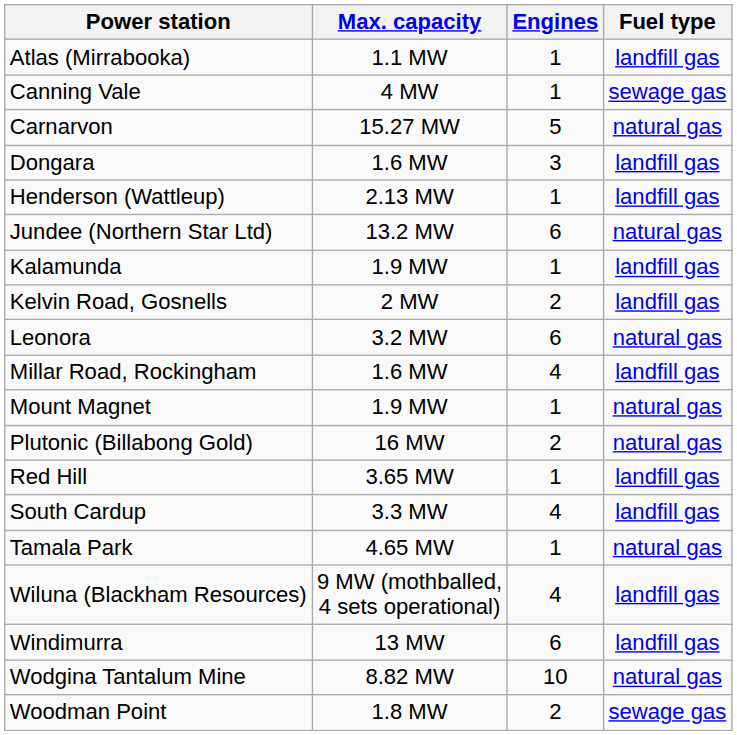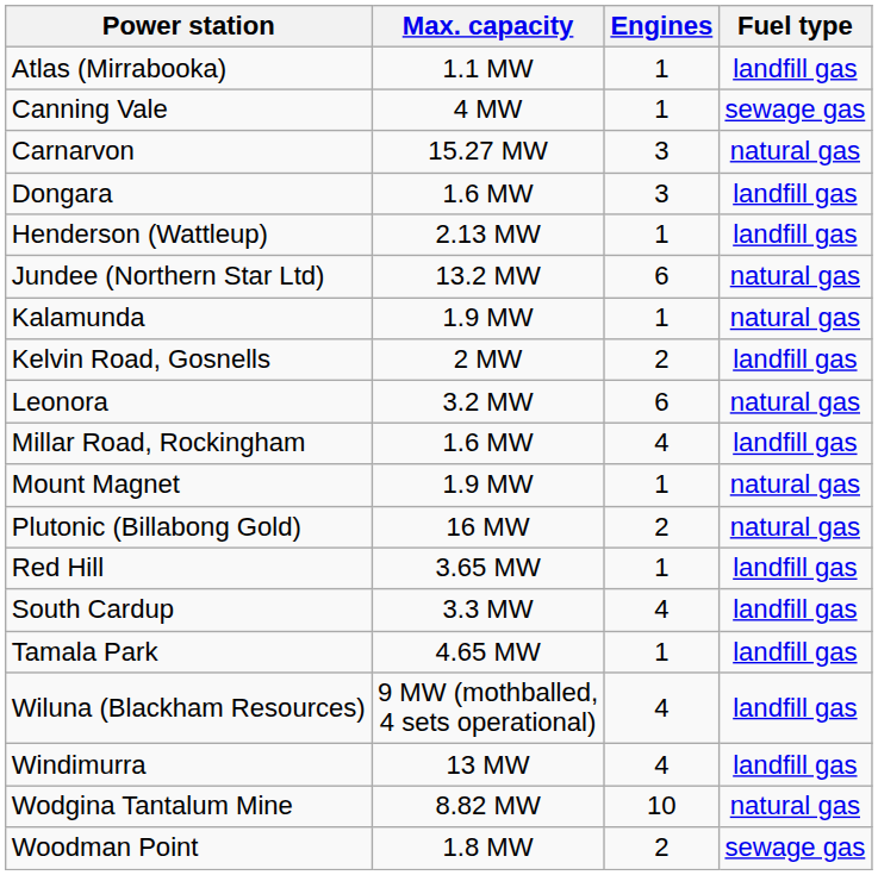 <table class="wikitable sortable" style="text-align: center">
 <tr>
 <th>Power station</th>
 <th><a href='#'>Max. capacity</a></th>
 <th><a href='#'>Engines</a></th>
 <th>Fuel type</th>
 </tr>
 <tr>
 <td align="left">Atlas (Mirrabooka)</td>
 <td>1.1 MW</td>
 <td>1</td>
 <td><a href='#'>landfill gas</a></td>
 </tr>
 <tr>
 <td align="left">Canning Vale</td>
 <td>4 MW</td>
 <td>1</td>
 <td><a href='#'>sewage gas</a></td>
 </tr>
 <tr>
 <td align="left">Carnarvon</td>
 <td>15.27 MW</td>
-<td>5</td>
+<td>3</td>
 <td><a href='#'>natural gas</a></td>
 </tr>
 <tr>
 <td align="left">Dongara</td>
 <td>1.6 MW</td>
 <td>3</td>
 <td><a href='#'>landfill gas</a></td>
 </tr>
 <tr>
 <td align="left">Henderson (Wattleup)</td>
 <td>2.13 MW</td>
 <td>1</td>
 <td><a href='#'>landfill gas</a></td>
 </tr>
 <tr>
 <td align="left">Jundee (Northern Star Ltd)</td>
 <td>13.2 MW</td>
 <td>6</td>
 <td><a href='#'>natural gas</a></td>
 </tr>
 <tr>
 <td align="left">Kalamunda</td>
 <td>1.9 MW</td>
 <td>1</td>
-<td><a href='#'>landfill gas</a></td>
+<td><a href='#'>natural gas</a></td>
 </tr>
 <tr>
 <td align="left">Kelvin Road, Gosnells</td>
 <td>2 MW</td>
 <td>2</td>
 <td><a href='#'>landfill gas</a></td>
 </tr>
 <tr>
 <td align="left">Leonora</td>
 <td>3.2 MW</td>
 <td>6</td>
 <td><a href='#'>natural gas</a></td>
 </tr>
 <tr>
 <td align="left">Millar Road, Rockingham</td>
 <td>1.6 MW</td>
 <td>4</td>
 <td><a href='#'>landfill gas</a></td>
 </tr>
 <tr>
 <td align="left">Mount Magnet</td>
 <td>1.9 MW</td>
 <td>1</td>
 <td><a href='#'>natural gas</a></td>
 </tr>
 <tr>
 <td align="left">Plutonic (Billabong Gold)</td>
 <td>16 MW</td>
 <td>2</td>
 <td><a href='#'>natural gas</a></td>
 </tr>
 <tr>
 <td align="left">Red Hill</td>
 <td>3.65 MW</td>
 <td>1</td>
 <td><a href='#'>landfill gas</a></td>
 </tr>
 <tr>
 <td align="left">South Cardup</td>
 <td>3.3 MW</td>
 <td>4</td>
 <td><a href='#'>landfill gas</a></td>
 </tr>
 <tr>
 <td align="left">Tamala Park</td>
 <td>4.65 MW</td>
 <td>1</td>
-<td><a href='#'>natural gas</a></td>
+<td><a href='#'>landfill gas</a></td>
 </tr>
 <tr>
 <td align="left">Wiluna (Blackham Resources)</td>
 <td>9 MW (mothballed,<br>4 sets operational)</td>
 <td>4</td>
 <td><a href='#'>landfill gas</a></td>
 </tr>
 <tr>
 <td align="left">Windimurra</td>
 <td>13 MW</td>
-<td>6</td>
+<td>4</td>
 <td><a href='#'>landfill gas</a></td>
 </tr>
 <tr>
 <td align="left">Wodgina Tantalum Mine</td>
 <td>8.82 MW</td>
 <td>10</td>
 <td><a href='#'>natural gas</a></td>
 </tr>
 <tr>
 <td align="left">Woodman Point</td>
 <td>1.8 MW</td>
 <td>2</td>
 <td><a href='#'>sewage gas</a></td>
 </tr>
 </table>
